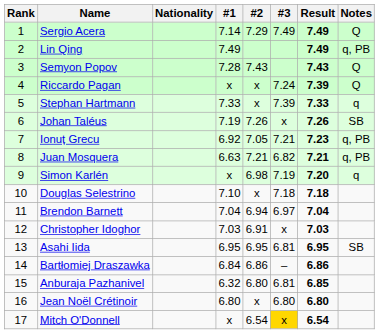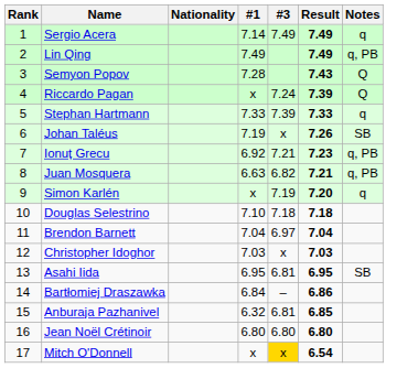 <table class="wikitable sortable" style="text-align:center">
 <tr>
 <th>Rank</th>
 <th>Name</th>
 <th>Nationality</th>
 <th>#1</th>
-<th>#2</th>
 <th>#3</th>
 <th>Result</th>
 <th>Notes</th>
 </tr>
 <tr bgcolor=ccffcc>
 <td>1</td>
 <td align=left><a href='#'>Sergio Acera</a></td>
 <td align=left></td>
 <td>7.14</td>
-<td>7.29</td>
 <td>7.49</td>
 <td><strong>7.49</strong></td>
-<td>Q</td>
+<td>q</td>
 </tr>
 <tr bgcolor=ccffcc>
 <td>2</td>
 <td align=left><a href='#'>Lin Qing</a></td>
 <td align=left></td>
 <td>7.49</td>
-<td></td>
 <td></td>
 <td><strong>7.49</strong></td>
 <td>q, PB</td>
 </tr>
 <tr bgcolor=ccffcc>
 <td>3</td>
 <td align=left><a href='#'>Semyon Popov</a></td>
 <td align=left></td>
 <td>7.28</td>
-<td>7.43</td>
 <td></td>
 <td><strong>7.43</strong></td>
 <td>Q</td>
 </tr>
 <tr bgcolor=ccffcc>
 <td>4</td>
 <td align=left><a href='#'>Riccardo Pagan</a></td>
 <td align=left></td>
-<td>x</td>
 <td>x</td>
 <td>7.24</td>
 <td><strong>7.39</strong></td>
 <td>Q</td>
 </tr>
 <tr bgcolor=ddffdd>
 <td>5</td>
 <td align=left><a href='#'>Stephan Hartmann</a></td>
 <td align=left></td>
 <td>7.33</td>
-<td>x</td>
 <td>7.39</td>
 <td><strong>7.33</strong></td>
 <td>q</td>
 </tr>
 <tr bgcolor=ddffdd>
 <td>6</td>
 <td align=left><a href='#'>Johan Taléus</a></td>
 <td align=left></td>
 <td>7.19</td>
-<td>7.26</td>
 <td>x</td>
 <td><strong>7.26</strong></td>
 <td>SB</td>
 </tr>
 <tr bgcolor=ddffdd>
 <td>7</td>
 <td align=left><a href='#'>Ionuț Grecu</a></td>
 <td align=left></td>
 <td>6.92</td>
-<td>7.05</td>
 <td>7.21</td>
 <td><strong>7.23</strong></td>
 <td>q, PB</td>
 </tr>
 <tr bgcolor=ddffdd>
 <td>8</td>
 <td align=left><a href='#'>Juan Mosquera</a></td>
 <td align=left></td>
 <td>6.63</td>
-<td>7.21</td>
 <td>6.82</td>
 <td><strong>7.21</strong></td>
 <td>q, PB</td>
 </tr>
 <tr bgcolor=ddffdd>
 <td>9</td>
 <td align=left><a href='#'>Simon Karlén</a></td>
 <td align=left></td>
 <td>x</td>
-<td>6.98</td>
 <td>7.19</td>
 <td><strong>7.20</strong></td>
 <td>q</td>
 </tr>
 <tr>
 <td>10</td>
 <td align=left><a href='#'>Douglas Selestrino</a></td>
 <td align=left></td>
 <td>7.10</td>
-<td>x</td>
 <td>7.18</td>
 <td><strong>7.18</strong></td>
 <td></td>
 </tr>
 <tr>
 <td>11</td>
 <td align=left><a href='#'>Brendon Barnett</a></td>
 <td align=left></td>
 <td>7.04</td>
-<td>6.94</td>
 <td>6.97</td>
 <td><strong>7.04</strong></td>
 <td></td>
 </tr>
 <tr>
 <td>12</td>
 <td align=left><a href='#'>Christopher Idoghor</a></td>
 <td align=left></td>
 <td>7.03</td>
-<td>6.91</td>
 <td>x</td>
 <td><strong>7.03</strong></td>
 <td></td>
 </tr>
 <tr>
 <td>13</td>
 <td align=left><a href='#'>Asahi Iida</a></td>
 <td align=left></td>
-<td>6.95</td>
 <td>6.95</td>
 <td>6.81</td>
 <td><strong>6.95</strong></td>
 <td>SB</td>
 </tr>
 <tr>
 <td>14</td>
 <td align=left><a href='#'>Bartłomiej Draszawka</a></td>
 <td align=left></td>
 <td>6.84</td>
-<td>6.86</td>
 <td>–</td>
 <td><strong>6.86</strong></td>
 <td></td>
 </tr>
 <tr>
 <td>15</td>
 <td align=left><a href='#'>Anburaja Pazhanivel</a></td>
 <td align=left></td>
 <td>6.32</td>
-<td>6.80</td>
 <td>6.81</td>
 <td><strong>6.85</strong></td>
 <td></td>
 </tr>
 <tr>
 <td>16</td>
 <td align=left><a href='#'>Jean Noël Crétinoir</a></td>
 <td align=left></td>
 <td>6.80</td>
-<td>x</td>
 <td>6.80</td>
 <td><strong>6.80</strong></td>
 <td></td>
 </tr>
 <tr>
 <td>17</td>
 <td align=left><a href='#'>Mitch O'Donnell</a></td>
 <td align=left></td>
 <td>x</td>
-<td>6.54</td>
 <td style="background: gold;">x</td>
 <td><strong>6.54</strong></td>
 <td></td>
 </tr>
 </table>
